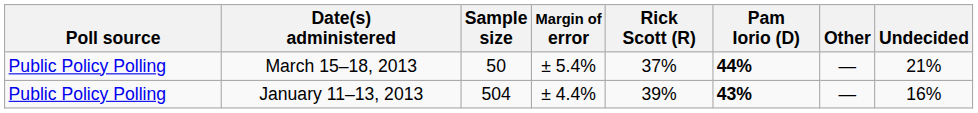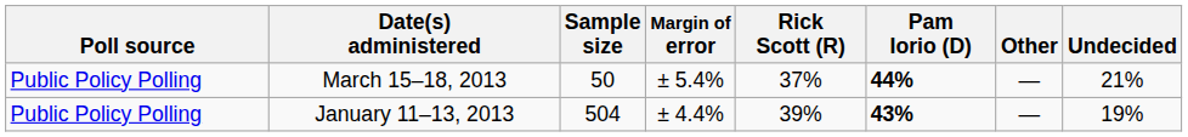 <table class="wikitable">
 <tr valign= bottom>
 <th style="width:190px;">Poll source</th>
 <th style="width:210px;">Date(s)<br>administered</th>
 <th class=small>Sample<br>size</th>
 <th><small>Margin of</small><br>error</th>
 <th style="width:90px;">Rick<br>Scott (R)</th>
 <th style="width:90px;">Pam<br>Iorio (D)</th>
 <th>Other</th>
 <th>Undecided</th>
 </tr>
 <tr>
 <td><a href='#'>Public Policy Polling</a></td>
 <td align=center>March 15–18, 2013</td>
 <td align=center>50</td>
 <td align=center>± 5.4%</td>
 <td align=center>37%</td>
 <td><strong>44%</strong></td>
 <td align=center>—</td>
 <td align=center>21%</td>
 </tr>
 <tr>
 <td><a href='#'>Public Policy Polling</a></td>
 <td align=center>January 11–13, 2013</td>
 <td align=center>504</td>
 <td align=center>± 4.4%</td>
 <td align=center>39%</td>
 <td><strong>43%</strong></td>
 <td align=center>—</td>
-<td align=center>16%</td>
+<td align=center>19%</td>
 </tr>
 </table>
